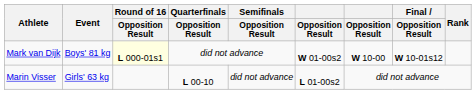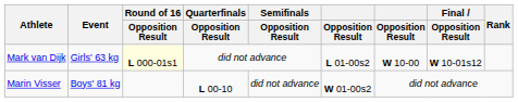 <table class="wikitable" style="font-size:90%">
 <tr>
 <th rowspan="2">Athlete</th>
 <th rowspan="2">Event</th>
 <th>Round of 16</th>
 <th>Quarterfinals</th>
 <th>Semifinals</th>
 <th></th>
 <th></th>
 <th>Final / </th>
 <th rowspan=2>Rank</th>
 </tr>
 <tr style="font-size:95%">
 <th>Opposition<br>Result</th>
 <th>Opposition<br>Result</th>
 <th>Opposition<br>Result</th>
 <th>Opposition<br>Result</th>
 <th>Opposition<br>Result</th>
 <th>Opposition<br>Result</th>
 </tr>
 <tr align=center>
 <td align=left><a href='#'>Mark van Dijk</a></td>
-<td align=left><a href='#'>Boys' 81 kg</a></td>
+<td align=left><a href='#'>Girls' 63 kg</a></td>
 <td style="background: lightyellow;"><br> <strong>L</strong> 000-01s1</td>
 <td colspan=2><em>did not advance</em></td>
-<td><br> <strong>W</strong> 01-00s2</td>
+<td><br> <strong>L</strong> 01-00s2</td>
 <td><br> <strong>W</strong> 10-00</td>
 <td><br> <strong>W</strong> 10-01s12</td>
 <td></td>
 </tr>
 <tr align=center>
 <td align=left><a href='#'>Marin Visser</a></td>
-<td align=left><a href='#'>Girls' 63 kg</a></td>
+<td align=left><a href='#'>Boys' 81 kg</a></td>
 <td></td>
 <td><br> <strong>L</strong> 00-10</td>
 <td><em>did not advance</em></td>
-<td><br> <strong>L</strong> 01-00s2</td>
+<td><br> <strong>W</strong> 01-00s2</td>
 <td colspan=3><em>did not advance</em></td>
 </tr>
 </table>
